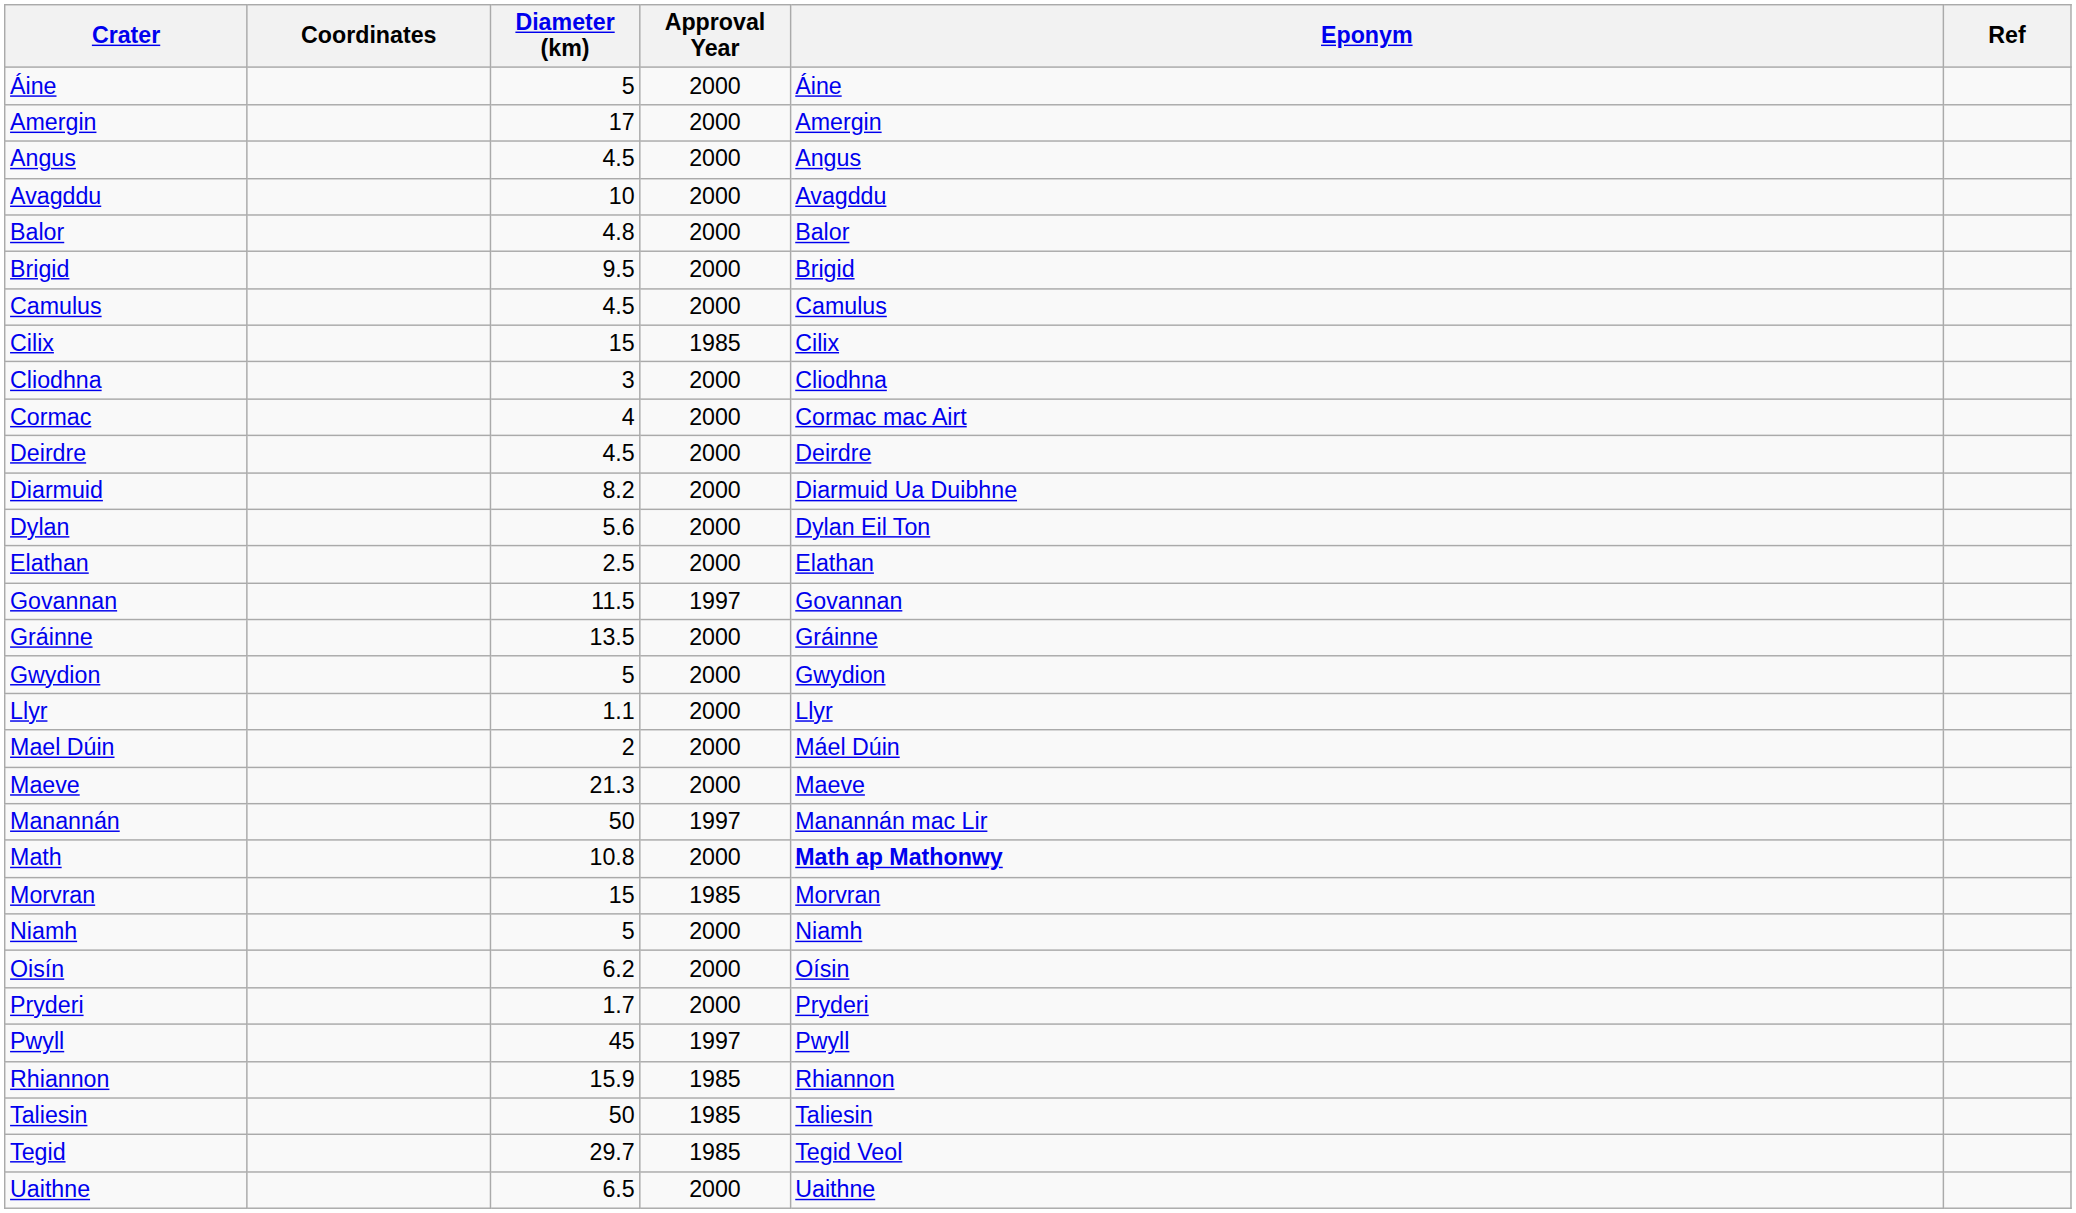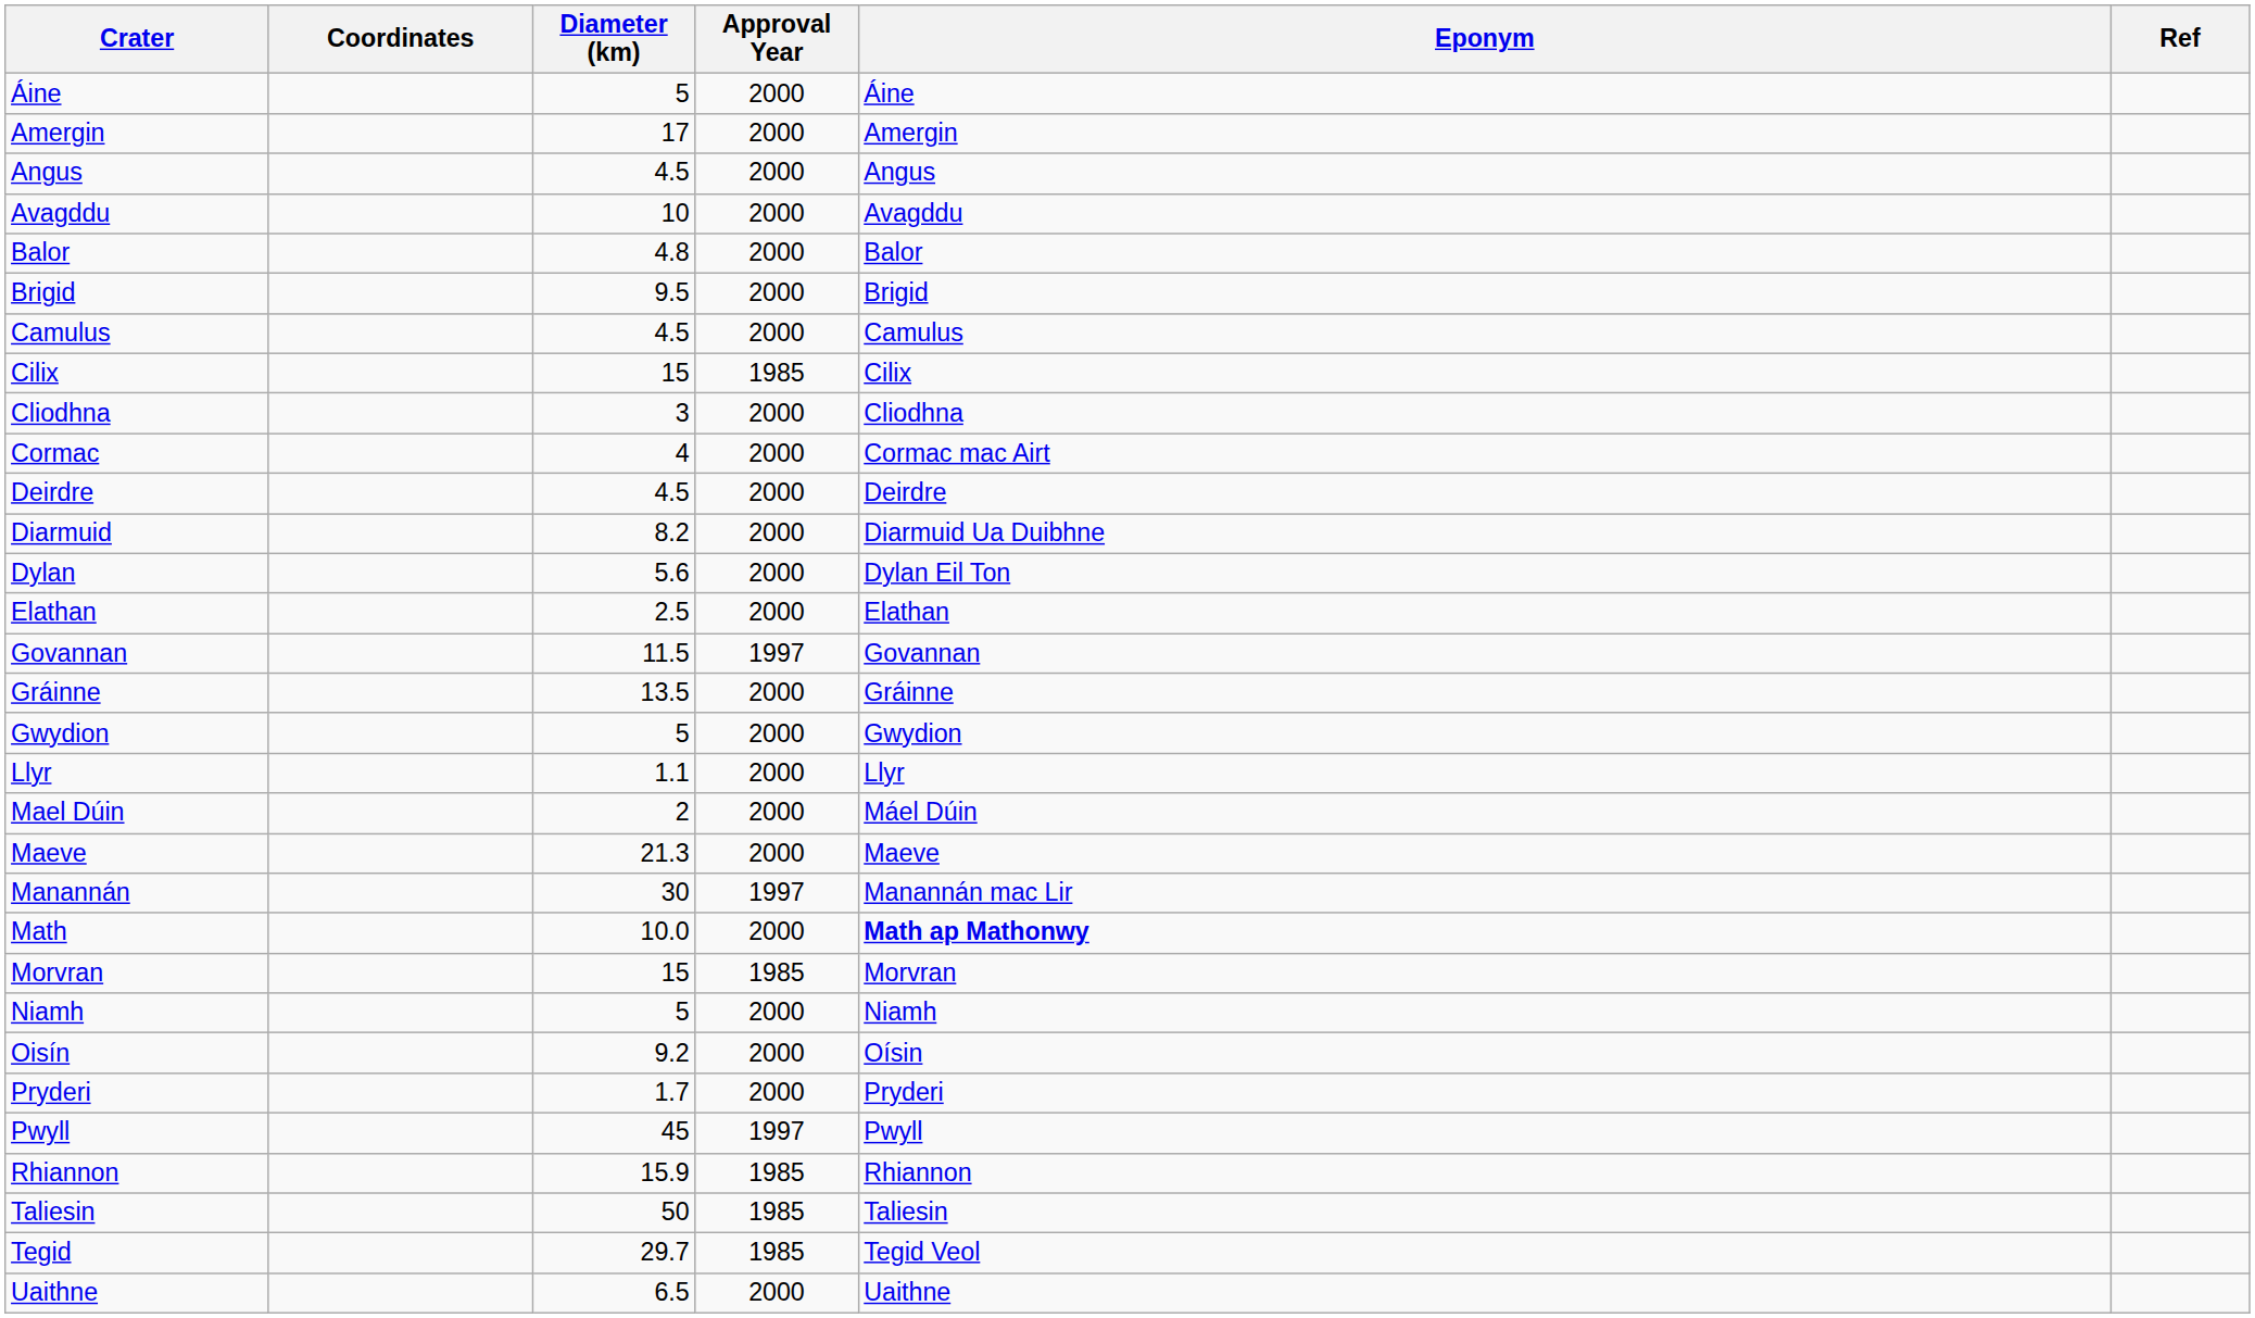 <table class="wikitable sortable" style="min-width: 90%">
 <tr>
 <th style="width:10em"><a href='#'>Crater</a></th>
 <th style="width:10em">Coordinates</th>
 <th style="width:6em"><a href='#'>Diameter</a><br>(km)</th>
 <th style="width:6em">Approval<br>Year</th>
 <th class="unsortable"><a href='#'>Eponym</a></th>
 <th class="unsortable" style="width:5em">Ref</th>
 </tr>
 <tr id="Áine">
 <td><a href='#'>Áine</a></td>
 <td></td>
 <td align=right>5</td>
 <td align=center>2000</td>
 <td><a href='#'>Áine</a></td>
 <td></td>
 </tr>
 <tr id="Amergin">
 <td><a href='#'>Amergin</a></td>
 <td></td>
 <td align=right>17</td>
 <td align=center>2000</td>
 <td><a href='#'>Amergin</a></td>
 <td></td>
 </tr>
 <tr id="Angus">
 <td><a href='#'>Angus</a></td>
 <td></td>
 <td align=right>4.5</td>
 <td align=center>2000</td>
 <td><a href='#'>Angus</a></td>
 <td></td>
 </tr>
 <tr id="Avagddu">
 <td><a href='#'>Avagddu</a></td>
 <td></td>
 <td align=right>10</td>
 <td align=center>2000</td>
 <td><a href='#'>Avagddu</a></td>
 <td></td>
 </tr>
 <tr id="Balor">
 <td><a href='#'>Balor</a></td>
 <td></td>
 <td align=right>4.8</td>
 <td align=center>2000</td>
 <td><a href='#'>Balor</a></td>
 <td></td>
 </tr>
 <tr id="Brigid">
 <td><a href='#'>Brigid</a></td>
 <td></td>
 <td align=right>9.5</td>
 <td align=center>2000</td>
 <td><a href='#'>Brigid</a></td>
 <td></td>
 </tr>
 <tr id="Camulus">
 <td><a href='#'>Camulus</a></td>
 <td></td>
 <td align=right>4.5</td>
 <td align=center>2000</td>
 <td><a href='#'>Camulus</a></td>
 <td></td>
 </tr>
 <tr id="Cilix">
 <td><a href='#'>Cilix</a></td>
 <td></td>
 <td align=right>15</td>
 <td align=center>1985</td>
 <td><a href='#'>Cilix</a></td>
 <td></td>
 </tr>
 <tr id="Cliodhna">
 <td><a href='#'>Cliodhna</a></td>
 <td></td>
 <td align=right>3</td>
 <td align=center>2000</td>
 <td><a href='#'>Cliodhna</a></td>
 <td></td>
 </tr>
 <tr id="Cormac">
 <td><a href='#'>Cormac</a></td>
 <td></td>
 <td align=right>4</td>
 <td align=center>2000</td>
 <td><a href='#'>Cormac mac Airt</a></td>
 <td></td>
 </tr>
 <tr id="Deirdre">
 <td><a href='#'>Deirdre</a></td>
 <td></td>
 <td align=right>4.5</td>
 <td align=center>2000</td>
 <td><a href='#'>Deirdre</a></td>
 <td></td>
 </tr>
 <tr id="Diarmuid">
 <td><a href='#'>Diarmuid</a></td>
 <td></td>
 <td align=right>8.2</td>
 <td align=center>2000</td>
 <td><a href='#'>Diarmuid Ua Duibhne</a></td>
 <td></td>
 </tr>
 <tr id="Dylan">
 <td><a href='#'>Dylan</a></td>
 <td></td>
 <td align=right>5.6</td>
 <td align=center>2000</td>
 <td><a href='#'>Dylan Eil Ton</a></td>
 <td></td>
 </tr>
 <tr id="Elathan">
 <td><a href='#'>Elathan</a></td>
 <td></td>
 <td align=right>2.5</td>
 <td align=center>2000</td>
 <td><a href='#'>Elathan</a></td>
 <td></td>
 </tr>
 <tr id="Govannan">
 <td><a href='#'>Govannan</a></td>
 <td></td>
 <td align=right>11.5</td>
 <td align=center>1997</td>
 <td><a href='#'>Govannan</a></td>
 <td></td>
 </tr>
 <tr id="Gráinne">
 <td><a href='#'>Gráinne</a></td>
 <td></td>
 <td align=right>13.5</td>
 <td align=center>2000</td>
 <td><a href='#'>Gráinne</a></td>
 <td></td>
 </tr>
 <tr id="Gwydion">
 <td><a href='#'>Gwydion</a></td>
 <td></td>
 <td align=right>5</td>
 <td align=center>2000</td>
 <td><a href='#'>Gwydion</a></td>
 <td></td>
 </tr>
 <tr id="Llyr">
 <td><a href='#'>Llyr</a></td>
 <td></td>
 <td align=right>1.1</td>
 <td align=center>2000</td>
 <td><a href='#'>Llyr</a></td>
 <td></td>
 </tr>
 <tr id="Mael Dúin">
 <td><a href='#'>Mael Dúin</a></td>
 <td></td>
 <td align=right>2</td>
 <td align=center>2000</td>
 <td><a href='#'>Máel Dúin</a></td>
 <td></td>
 </tr>
 <tr id="Maeve">
 <td><a href='#'>Maeve</a></td>
 <td></td>
 <td align=right>21.3</td>
 <td align=center>2000</td>
 <td><a href='#'>Maeve</a></td>
 <td></td>
 </tr>
 <tr id="Manannán">
 <td><a href='#'>Manannán</a></td>
 <td></td>
-<td align=right>50</td>
+<td align=right>30</td>
 <td align=center>1997</td>
 <td><a href='#'>Manannán mac Lir</a></td>
 <td></td>
 </tr>
 <tr id="Math">
 <td><a href='#'>Math</a></td>
 <td></td>
-<td align=right>10.8</td>
+<td align=right>10.0</td>
 <td align=center>2000</td>
 <td><strong><a href='#'>Math ap Mathonwy</a></strong></td>
 <td></td>
 </tr>
 <tr id="Morvran">
 <td><a href='#'>Morvran</a></td>
 <td></td>
 <td align=right>15</td>
 <td align=center>1985</td>
 <td><a href='#'>Morvran</a></td>
 <td></td>
 </tr>
 <tr id="Niamh">
 <td><a href='#'>Niamh</a></td>
 <td></td>
 <td align=right>5</td>
 <td align=center>2000</td>
 <td><a href='#'>Niamh</a></td>
 <td></td>
 </tr>
 <tr id="Oisín">
 <td><a href='#'>Oisín</a></td>
 <td></td>
-<td align=right>6.2</td>
+<td align=right>9.2</td>
 <td align=center>2000</td>
 <td><a href='#'>Oísin</a></td>
 <td></td>
 </tr>
 <tr id="Pryderi">
 <td><a href='#'>Pryderi</a></td>
 <td></td>
 <td align=right>1.7</td>
 <td align=center>2000</td>
 <td><a href='#'>Pryderi</a></td>
 <td></td>
 </tr>
 <tr id="Pwyll">
 <td><a href='#'>Pwyll</a></td>
 <td></td>
 <td align=right>45</td>
 <td align=center>1997</td>
 <td><a href='#'>Pwyll</a></td>
 <td></td>
 </tr>
 <tr id="Rhiannon">
 <td><a href='#'>Rhiannon</a></td>
 <td></td>
 <td align=right>15.9</td>
 <td align=center>1985</td>
 <td><a href='#'>Rhiannon</a></td>
 <td></td>
 </tr>
 <tr id="Taliesin">
 <td><a href='#'>Taliesin</a></td>
 <td></td>
 <td align=right>50</td>
 <td align=center>1985</td>
 <td><a href='#'>Taliesin</a></td>
 <td></td>
 </tr>
 <tr id="Tegid">
 <td><a href='#'>Tegid</a></td>
 <td></td>
 <td align=right>29.7</td>
 <td align=center>1985</td>
 <td><a href='#'>Tegid Veol</a></td>
 <td></td>
 </tr>
 <tr id="Uaithne">
 <td><a href='#'>Uaithne</a></td>
 <td></td>
 <td align=right>6.5</td>
 <td align=center>2000</td>
 <td><a href='#'>Uaithne</a></td>
 <td></td>
 </tr>
 </table>
